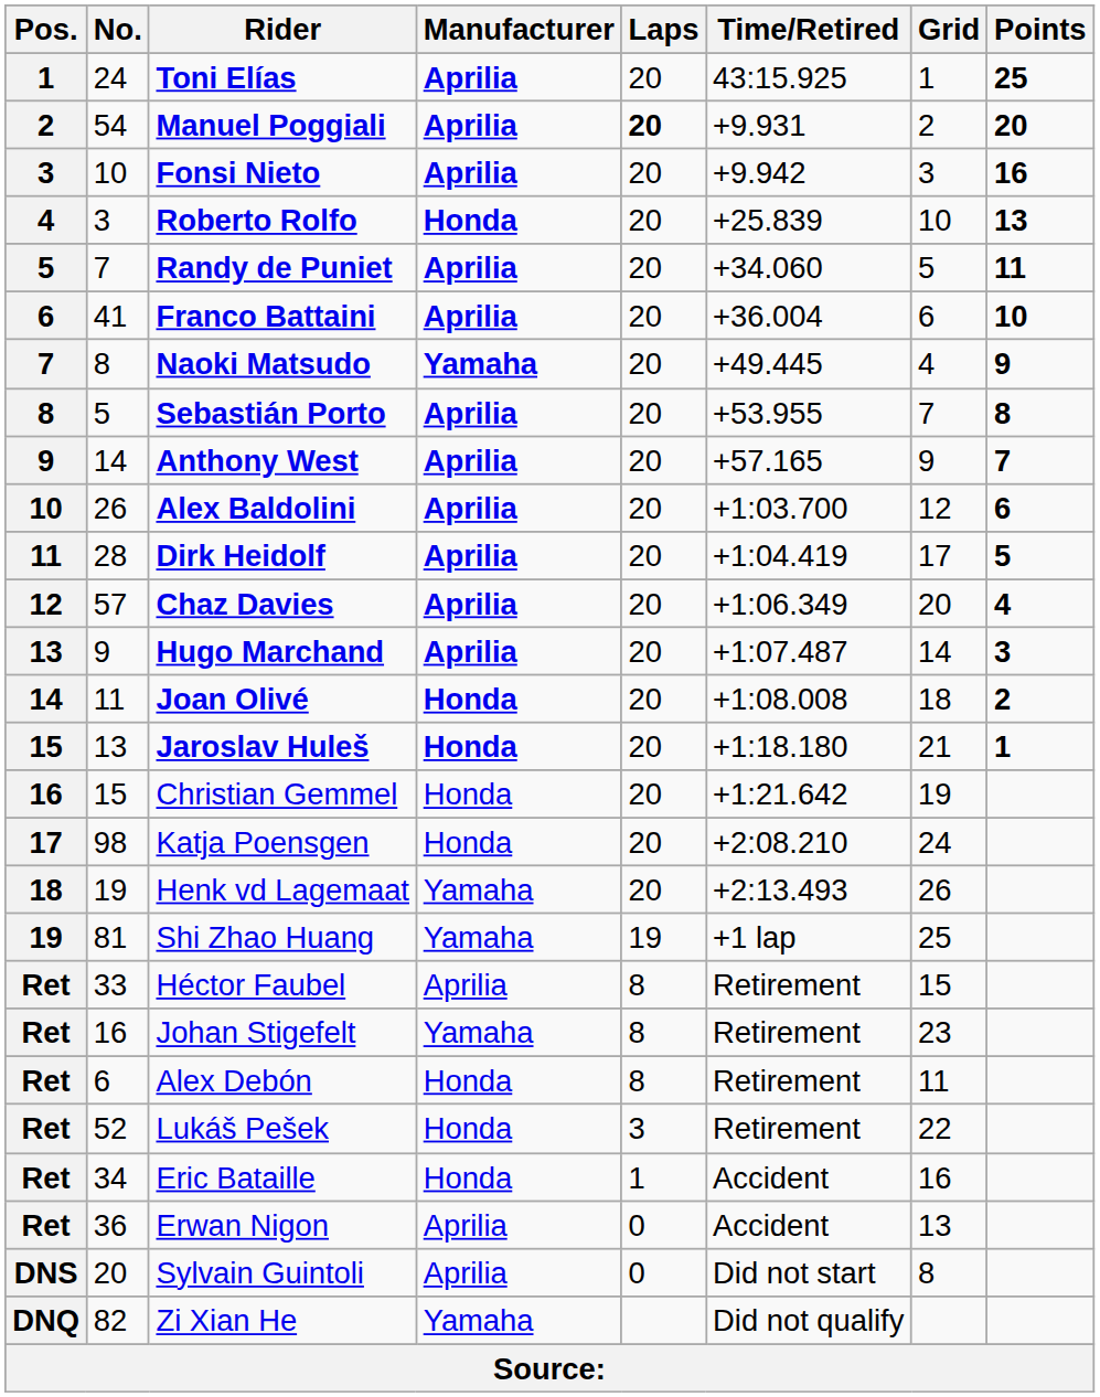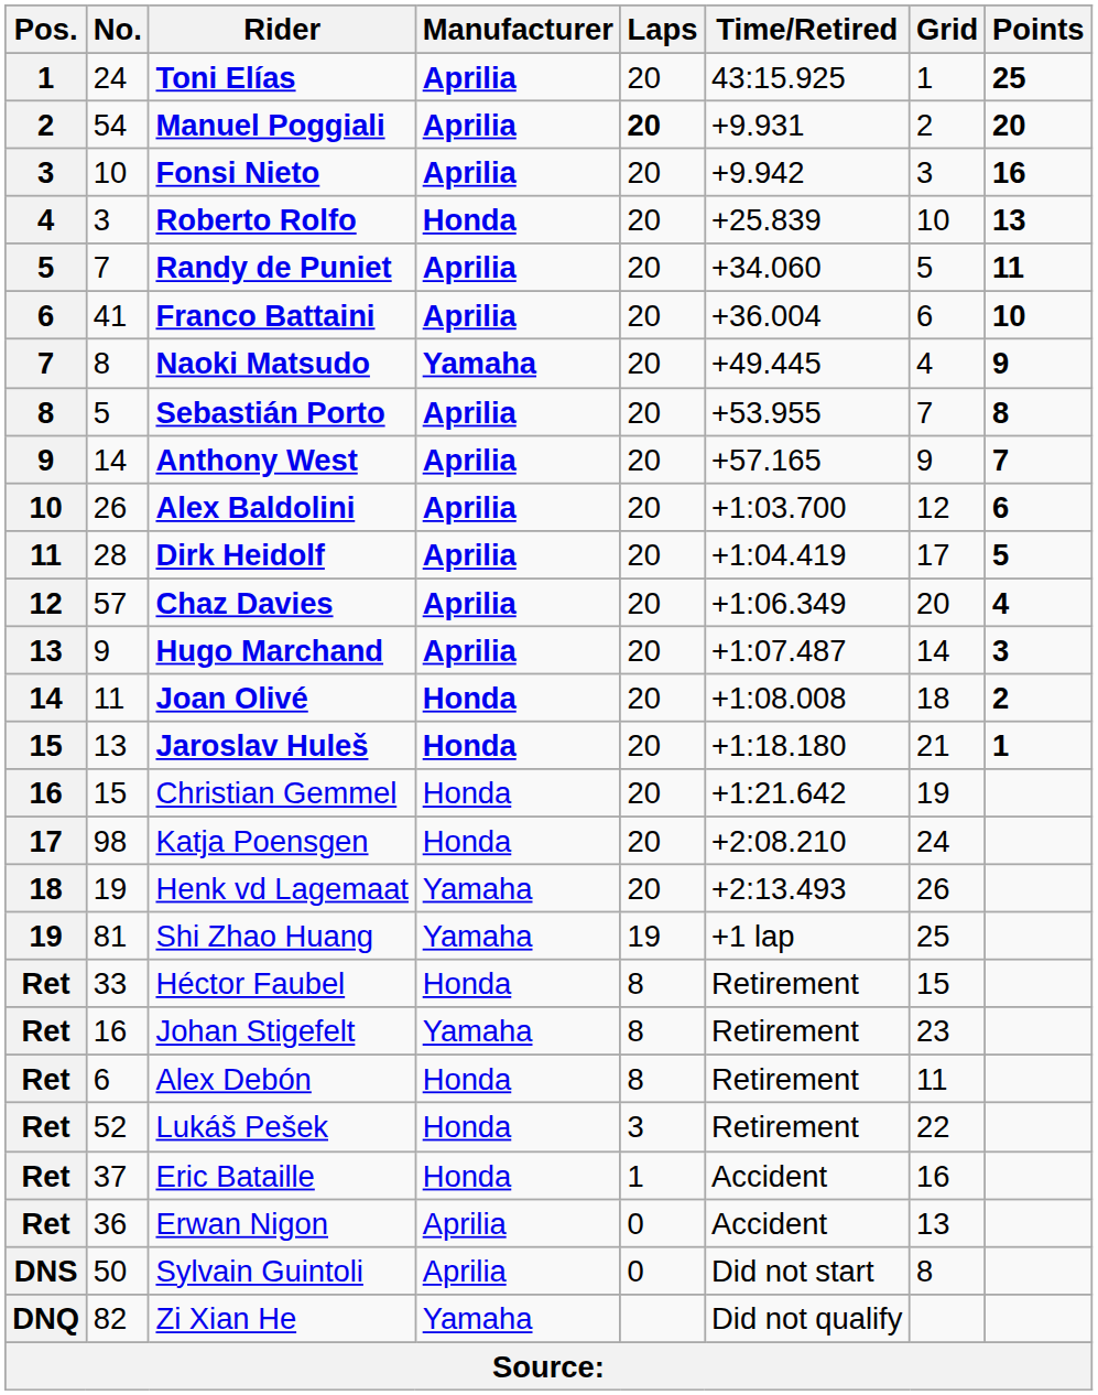 <table class="wikitable" style="font-size: 95%;">
 <tr>
 <th>Pos.</th>
 <th>No.</th>
 <th>Rider</th>
 <th>Manufacturer</th>
 <th>Laps</th>
 <th>Time/Retired</th>
 <th>Grid</th>
 <th>Points</th>
 </tr>
 <tr>
 <th>1</th>
 <td>24</td>
 <td> <strong><a href='#'>Toni Elías</a></strong></td>
 <td><strong><a href='#'>Aprilia</a></strong></td>
 <td>20</td>
 <td>43:15.925</td>
 <td>1</td>
 <td><strong>25</strong></td>
 </tr>
 <tr>
 <th>2</th>
 <td>54</td>
 <td> <strong><a href='#'>Manuel Poggiali</a></strong></td>
 <td><strong><a href='#'>Aprilia</a></strong></td>
 <td><strong>20</strong></td>
 <td>+9.931</td>
 <td>2</td>
 <td><strong>20</strong></td>
 </tr>
 <tr>
 <th>3</th>
 <td>10</td>
 <td> <strong><a href='#'>Fonsi Nieto</a></strong></td>
 <td><strong><a href='#'>Aprilia</a></strong></td>
 <td>20</td>
 <td>+9.942</td>
 <td>3</td>
 <td><strong>16</strong></td>
 </tr>
 <tr>
 <th>4</th>
 <td>3</td>
 <td> <strong><a href='#'>Roberto Rolfo</a></strong></td>
 <td><strong><a href='#'>Honda</a></strong></td>
 <td>20</td>
 <td>+25.839</td>
 <td>10</td>
 <td><strong>13</strong></td>
 </tr>
 <tr>
 <th>5</th>
 <td>7</td>
 <td> <strong><a href='#'>Randy de Puniet</a></strong></td>
 <td><strong><a href='#'>Aprilia</a></strong></td>
 <td>20</td>
 <td>+34.060</td>
 <td>5</td>
 <td><strong>11</strong></td>
 </tr>
 <tr>
 <th>6</th>
 <td>41</td>
 <td> <strong><a href='#'>Franco Battaini</a></strong></td>
 <td><strong><a href='#'>Aprilia</a></strong></td>
 <td>20</td>
 <td>+36.004</td>
 <td>6</td>
 <td><strong>10</strong></td>
 </tr>
 <tr>
 <th>7</th>
 <td>8</td>
 <td> <strong><a href='#'>Naoki Matsudo</a></strong></td>
 <td><strong><a href='#'>Yamaha</a></strong></td>
 <td>20</td>
 <td>+49.445</td>
 <td>4</td>
 <td><strong>9</strong></td>
 </tr>
 <tr>
 <th>8</th>
 <td>5</td>
 <td> <strong><a href='#'>Sebastián Porto</a></strong></td>
 <td><strong><a href='#'>Aprilia</a></strong></td>
 <td>20</td>
 <td>+53.955</td>
 <td>7</td>
 <td><strong>8</strong></td>
 </tr>
 <tr>
 <th>9</th>
 <td>14</td>
 <td> <strong><a href='#'>Anthony West</a></strong></td>
 <td><strong><a href='#'>Aprilia</a></strong></td>
 <td>20</td>
 <td>+57.165</td>
 <td>9</td>
 <td><strong>7</strong></td>
 </tr>
 <tr>
 <th>10</th>
 <td>26</td>
 <td> <strong><a href='#'>Alex Baldolini</a></strong></td>
 <td><strong><a href='#'>Aprilia</a></strong></td>
 <td>20</td>
 <td>+1:03.700</td>
 <td>12</td>
 <td><strong>6</strong></td>
 </tr>
 <tr>
 <th>11</th>
 <td>28</td>
 <td> <strong><a href='#'>Dirk Heidolf</a></strong></td>
 <td><strong><a href='#'>Aprilia</a></strong></td>
 <td>20</td>
 <td>+1:04.419</td>
 <td>17</td>
 <td><strong>5</strong></td>
 </tr>
 <tr>
 <th>12</th>
 <td>57</td>
 <td> <strong><a href='#'>Chaz Davies</a></strong></td>
 <td><strong><a href='#'>Aprilia</a></strong></td>
 <td>20</td>
 <td>+1:06.349</td>
 <td>20</td>
 <td><strong>4</strong></td>
 </tr>
 <tr>
 <th>13</th>
 <td>9</td>
 <td> <strong><a href='#'>Hugo Marchand</a></strong></td>
 <td><strong><a href='#'>Aprilia</a></strong></td>
 <td>20</td>
 <td>+1:07.487</td>
 <td>14</td>
 <td><strong>3</strong></td>
 </tr>
 <tr>
 <th>14</th>
 <td>11</td>
 <td> <strong><a href='#'>Joan Olivé</a></strong></td>
 <td><strong><a href='#'>Honda</a></strong></td>
 <td>20</td>
 <td>+1:08.008</td>
 <td>18</td>
 <td><strong>2</strong></td>
 </tr>
 <tr>
 <th>15</th>
 <td>13</td>
 <td> <strong><a href='#'>Jaroslav Huleš</a></strong></td>
 <td><strong><a href='#'>Honda</a></strong></td>
 <td>20</td>
 <td>+1:18.180</td>
 <td>21</td>
 <td><strong>1</strong></td>
 </tr>
 <tr>
 <th>16</th>
 <td>15</td>
 <td> <a href='#'>Christian Gemmel</a></td>
 <td><a href='#'>Honda</a></td>
 <td>20</td>
 <td>+1:21.642</td>
 <td>19</td>
 <td></td>
 </tr>
 <tr>
 <th>17</th>
 <td>98</td>
 <td> <a href='#'>Katja Poensgen</a></td>
 <td><a href='#'>Honda</a></td>
 <td>20</td>
 <td>+2:08.210</td>
 <td>24</td>
 <td></td>
 </tr>
 <tr>
 <th>18</th>
 <td>19</td>
 <td> <a href='#'>Henk vd Lagemaat</a></td>
 <td><a href='#'>Yamaha</a></td>
 <td>20</td>
 <td>+2:13.493</td>
 <td>26</td>
 <td></td>
 </tr>
 <tr>
 <th>19</th>
 <td>81</td>
 <td> <a href='#'>Shi Zhao Huang</a></td>
 <td><a href='#'>Yamaha</a></td>
 <td>19</td>
 <td>+1 lap</td>
 <td>25</td>
 <td></td>
 </tr>
 <tr>
 <th>Ret</th>
 <td>33</td>
 <td> <a href='#'>Héctor Faubel</a></td>
-<td><a href='#'>Aprilia</a></td>
+<td><a href='#'>Honda</a></td>
 <td>8</td>
 <td>Retirement</td>
 <td>15</td>
 <td></td>
 </tr>
 <tr>
 <th>Ret</th>
 <td>16</td>
 <td> <a href='#'>Johan Stigefelt</a></td>
 <td><a href='#'>Yamaha</a></td>
 <td>8</td>
 <td>Retirement</td>
 <td>23</td>
 <td></td>
 </tr>
 <tr>
 <th>Ret</th>
 <td>6</td>
 <td> <a href='#'>Alex Debón</a></td>
 <td><a href='#'>Honda</a></td>
 <td>8</td>
 <td>Retirement</td>
 <td>11</td>
 <td></td>
 </tr>
 <tr>
 <th>Ret</th>
 <td>52</td>
 <td> <a href='#'>Lukáš Pešek</a></td>
 <td><a href='#'>Honda</a></td>
 <td>3</td>
 <td>Retirement</td>
 <td>22</td>
 <td></td>
 </tr>
 <tr>
 <th>Ret</th>
-<td>34</td>
+<td>37</td>
 <td> <a href='#'>Eric Bataille</a></td>
 <td><a href='#'>Honda</a></td>
 <td>1</td>
 <td>Accident</td>
 <td>16</td>
 <td></td>
 </tr>
 <tr>
 <th>Ret</th>
 <td>36</td>
 <td> <a href='#'>Erwan Nigon</a></td>
 <td><a href='#'>Aprilia</a></td>
 <td>0</td>
 <td>Accident</td>
 <td>13</td>
 <td></td>
 </tr>
 <tr>
 <th>DNS</th>
-<td>20</td>
+<td>50</td>
 <td> <a href='#'>Sylvain Guintoli</a></td>
 <td><a href='#'>Aprilia</a></td>
 <td>0</td>
 <td>Did not start</td>
 <td>8</td>
 <td></td>
 </tr>
 <tr>
 <th>DNQ</th>
 <td>82</td>
 <td> <a href='#'>Zi Xian He</a></td>
 <td><a href='#'>Yamaha</a></td>
 <td></td>
 <td>Did not qualify</td>
 <td></td>
 <td></td>
 </tr>
 <tr>
 <th colspan=8>Source: </th>
 </tr>
 </table>
